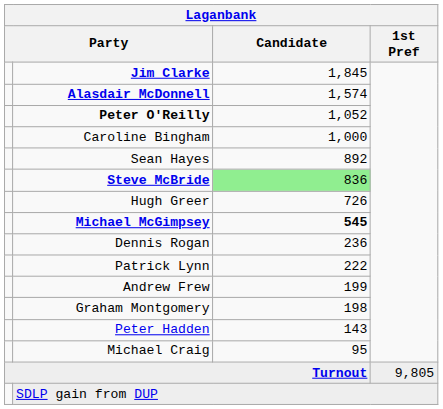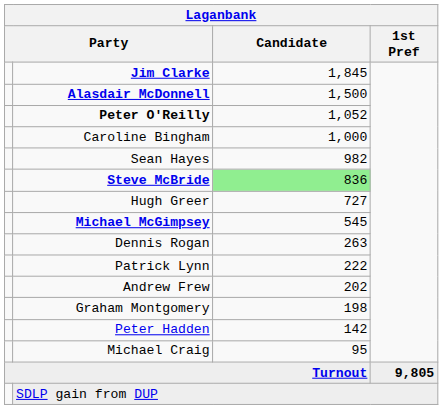 <table class="wikitable">
 <tr>
 <th colspan="4" align="center"><a href='#'>Laganbank</a></th>
 </tr>
 <tr>
 <th colspan="2" align="center" width=200>Party</th>
 <th width=150>Candidate</th>
 <th width=60>1st Pref</th>
 </tr>
 <tr>
 <td></td>
 <td align="right"><strong><a href='#'>Jim Clarke</a></strong></td>
 <td align="right">1,845</td>
 </tr>
 <tr>
 <td></td>
 <td align="right"><strong><a href='#'>Alasdair McDonnell</a></strong></td>
-<td align="right">1,574</td>
+<td align="right">1,500</td>
 </tr>
 <tr>
 <td></td>
 <td align="right"><strong>Peter O'Reilly</strong></td>
 <td align="right">1,052</td>
 </tr>
 <tr>
 <td></td>
 <td align="right">Caroline Bingham</td>
 <td align="right">1,000</td>
 </tr>
 <tr>
 <td></td>
 <td align="right">Sean Hayes</td>
-<td align="right">892</td>
+<td align="right">982</td>
 </tr>
 <tr>
 <td></td>
 <td align="right"><strong><a href='#'>Steve McBride</a></strong></td>
 <td align="right" style="background: lightgreen;">836</td>
 </tr>
 <tr>
 <td></td>
 <td align="right">Hugh Greer</td>
-<td align="right">726</td>
+<td align="right">727</td>
 </tr>
 <tr>
 <td></td>
 <td align="right"><strong><a href='#'>Michael McGimpsey</a></strong></td>
-<td align="right"><strong>545</strong></td>
+<td align="right">545</td>
 </tr>
 <tr>
 <td></td>
 <td align="right">Dennis Rogan</td>
-<td align="right">236</td>
+<td align="right">263</td>
 </tr>
 <tr>
 <td></td>
 <td align="right">Patrick Lynn</td>
 <td align="right">222</td>
 </tr>
 <tr>
 <td></td>
 <td align="right">Andrew Frew</td>
-<td align="right">199</td>
+<td align="right">202</td>
 </tr>
 <tr>
 <td></td>
 <td align="right">Graham Montgomery</td>
 <td align="right">198</td>
 </tr>
 <tr>
 <td></td>
 <td align="right"><a href='#'>Peter Hadden</a></td>
-<td align="right">143</td>
+<td align="right">142</td>
 </tr>
 <tr>
 <td></td>
 <td align="right">Michael Craig</td>
 <td align="right">95</td>
 </tr>
 <tr bgcolor="EEEEEE">
 <td colspan=3 align="right"><strong><a href='#'>Turnout</a></strong></td>
-<td align="right">9,805</td>
+<td align="right"><strong>9,805</strong></td>
 </tr>
 <tr>
 <td bgcolor=></td>
 <td colspan=3 bgcolor="EEEEEE"><a href='#'>SDLP</a> gain from <a href='#'>DUP</a></td>
 </tr>
 </table>
